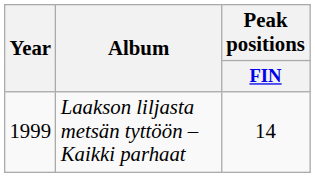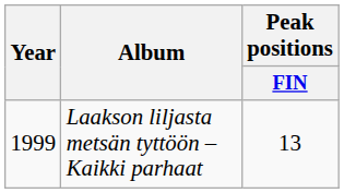 <table class="wikitable">
 <tr>
 <th align="center" rowspan="2" width="10">Year</th>
 <th align="center" rowspan="2" width="120">Album</th>
 <th align="center" colspan="1" width="20">Peak positions</th>
 </tr>
 <tr>
 <th scope="col" style="width:3em;font-size:90%;"><a href='#'>FIN</a><br></th>
 </tr>
 <tr>
 <td style="text-align:center;">1999</td>
 <td><em>Laakson liljasta metsän tyttöön – Kaikki parhaat</em></td>
-<td style="text-align:center;">14</td>
+<td style="text-align:center;">13</td>
 </tr>
 </table>
